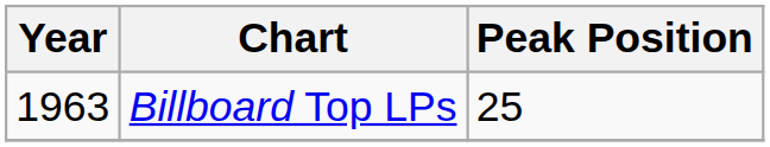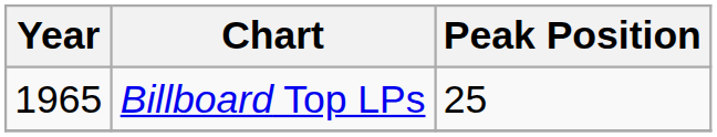 <table class="wikitable">
 <tr>
 <th align="left">Year</th>
 <th align="left">Chart</th>
 <th align="left">Peak Position</th>
 </tr>
 <tr>
-<td align="left">1963</td>
+<td align="left">1965</td>
 <td align="left"><a href='#'><em>Billboard</em> Top LPs</a></td>
 <td align="left">25</td>
 </tr>
 <tr>
 </tr>
 </table>
